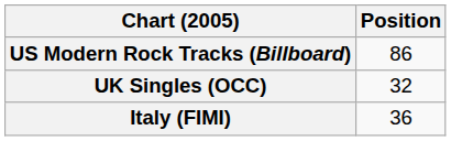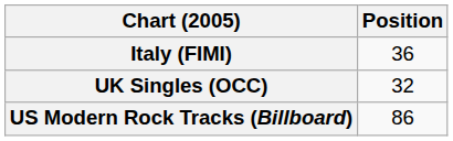 <table class="wikitable sortable plainrowheaders" style="text-align:center">
 <tr>
 <th>Chart (2005)</th>
 <th>Position</th>
 </tr>
 <tr>
-<th scope="row">US Modern Rock Tracks (<em>Billboard</em>)</th>
-<td>86</td>
+<th scope="row">Italy (FIMI)</th>
+<td>36</td>
 </tr>
 <tr>
 <th scope="row">UK Singles (OCC)</th>
 <td>32</td>
 </tr>
 <tr>
-<th scope="row">Italy (FIMI)</th>
-<td>36</td>
+<th scope="row">US Modern Rock Tracks (<em>Billboard</em>)</th>
+<td>86</td>
 </tr>
 </table>
